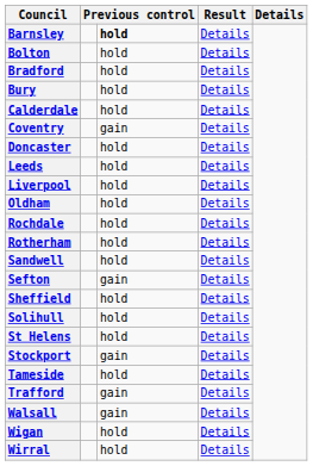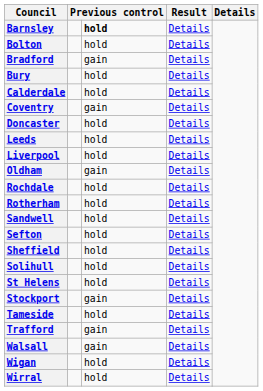 <table class="wikitable sortable" border="1">
 <tr>
 <th scope="col">Council</th>
 <th colspan=2>Previous control</th>
 <th colspan=2>Result</th>
 <th class="unsortable" scope="col">Details</th>
 </tr>
 <tr>
 <th scope="row" style="text-align: left;"><a href='#'>Barnsley</a></th>
 <td></td>
 <td><strong> hold</strong></td>
 <td><a href='#'>Details</a></td>
 </tr>
 <tr>
 <th scope="row" style="text-align: left;"><a href='#'>Bolton</a></th>
 <td></td>
 <td> hold</td>
 <td><a href='#'>Details</a></td>
 </tr>
 <tr>
 <th scope="row" style="text-align: left;"><a href='#'>Bradford</a></th>
 <td></td>
-<td> hold</td>
+<td> gain</td>
 <td><a href='#'>Details</a></td>
 </tr>
 <tr>
 <th scope="row" style="text-align: left;"><a href='#'>Bury</a></th>
 <td></td>
 <td> hold</td>
 <td><a href='#'>Details</a></td>
 </tr>
 <tr>
 <th scope="row" style="text-align: left;"><a href='#'>Calderdale</a></th>
 <td></td>
 <td> hold</td>
 <td><a href='#'>Details</a></td>
 </tr>
 <tr>
 <th scope="row" style="text-align: left;"><a href='#'>Coventry</a></th>
 <td></td>
 <td> gain</td>
 <td><a href='#'>Details</a></td>
 </tr>
 <tr>
 <th scope="row" style="text-align: left;"><a href='#'>Doncaster</a></th>
 <td></td>
 <td> hold</td>
 <td><a href='#'>Details</a></td>
 </tr>
 <tr>
 <th scope="row" style="text-align: left;"><a href='#'>Leeds</a></th>
 <td></td>
 <td> hold</td>
 <td><a href='#'>Details</a></td>
 </tr>
 <tr>
 <th scope="row" style="text-align: left;"><a href='#'>Liverpool</a></th>
 <td></td>
 <td> hold</td>
 <td><a href='#'>Details</a></td>
 </tr>
 <tr>
 <th scope="row" style="text-align: left;"><a href='#'>Oldham</a></th>
 <td></td>
-<td> hold</td>
+<td> gain</td>
 <td><a href='#'>Details</a></td>
 </tr>
 <tr>
 <th scope="row" style="text-align: left;"><a href='#'>Rochdale</a></th>
 <td></td>
 <td> hold</td>
 <td><a href='#'>Details</a></td>
 </tr>
 <tr>
 <th scope="row" style="text-align: left;"><a href='#'>Rotherham</a></th>
 <td></td>
 <td> hold</td>
 <td><a href='#'>Details</a></td>
 </tr>
 <tr>
 <th scope="row" style="text-align: left;"><a href='#'>Sandwell</a></th>
 <td></td>
 <td> hold</td>
 <td><a href='#'>Details</a></td>
 </tr>
 <tr>
 <th scope="row" style="text-align: left;"><a href='#'>Sefton</a></th>
 <td></td>
-<td> gain</td>
+<td> hold</td>
 <td><a href='#'>Details</a></td>
 </tr>
 <tr>
 <th scope="row" style="text-align: left;"><a href='#'>Sheffield</a></th>
 <td></td>
 <td> hold</td>
 <td><a href='#'>Details</a></td>
 </tr>
 <tr>
 <th scope="row" style="text-align: left;"><a href='#'>Solihull</a></th>
 <td></td>
 <td> hold</td>
 <td><a href='#'>Details</a></td>
 </tr>
 <tr>
 <th scope="row" style="text-align: left;"><a href='#'>St Helens</a></th>
 <td></td>
 <td> hold</td>
 <td><a href='#'>Details</a></td>
 </tr>
 <tr>
 <th scope="row" style="text-align: left;"><a href='#'>Stockport</a></th>
 <td></td>
 <td> gain</td>
 <td><a href='#'>Details</a></td>
 </tr>
 <tr>
 <th scope="row" style="text-align: left;"><a href='#'>Tameside</a></th>
 <td></td>
 <td> hold</td>
 <td><a href='#'>Details</a></td>
 </tr>
 <tr>
 <th scope="row" style="text-align: left;"><a href='#'>Trafford</a></th>
 <td></td>
 <td> gain</td>
 <td><a href='#'>Details</a></td>
 </tr>
 <tr>
 <th scope="row" style="text-align: left;"><a href='#'>Walsall</a></th>
 <td></td>
 <td> gain</td>
 <td><a href='#'>Details</a></td>
 </tr>
 <tr>
 <th scope="row" style="text-align: left;"><a href='#'>Wigan</a></th>
 <td></td>
 <td> hold</td>
 <td><a href='#'>Details</a></td>
 </tr>
 <tr>
 <th scope="row" style="text-align: left;"><a href='#'>Wirral</a></th>
 <td></td>
 <td> hold</td>
 <td><a href='#'>Details</a></td>
 </tr>
 </table>
